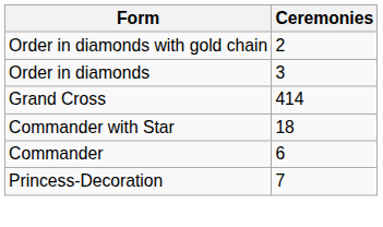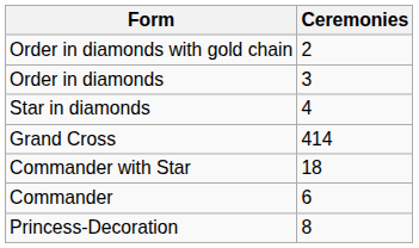 <table class="wikitable">
 <tr>
 <th>Form</th>
 <th>Ceremonies</th>
 </tr>
 <tr>
 <td>Order in diamonds with gold chain</td>
 <td>2</td>
 </tr>
 <tr>
 <td>Order in diamonds</td>
 <td>3</td>
+</tr>
+<tr>
+<td>Star in diamonds</td>
+<td>4</td>
 </tr>
 <tr>
 <td>Grand Cross</td>
 <td>414</td>
 </tr>
 <tr>
 <td>Commander with Star</td>
 <td>18</td>
 </tr>
 <tr>
 <td>Commander</td>
 <td>6</td>
 </tr>
 <tr>
 <td>Princess-Decoration</td>
-<td>7</td>
+<td>8</td>
 </tr>
 </table>
